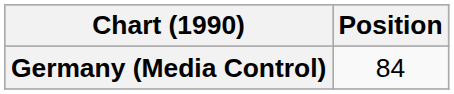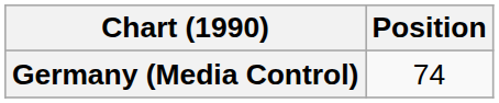 <table class="wikitable plainrowheaders" style="text-align:center">
 <tr>
 <th>Chart (1990)</th>
 <th>Position</th>
 </tr>
 <tr>
 <th scope="row">Germany (Media Control)</th>
-<td>84</td>
+<td>74</td>
 </tr>
 </table>
